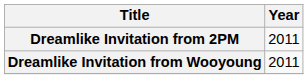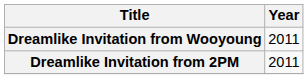 <table class="wikitable plainrowheaders">
 <tr>
 <th>Title</th>
 <th>Year</th>
 </tr>
 <tr>
-<th scope="row">Dreamlike Invitation from 2PM</th>
+<th scope="row">Dreamlike Invitation from Wooyoung</th>
 <td>2011</td>
 </tr>
 <tr>
-<th scope="row">Dreamlike Invitation from Wooyoung</th>
+<th scope="row">Dreamlike Invitation from 2PM</th>
 <td>2011</td>
 </tr>
 <tr>
 </tr>
 </table>
